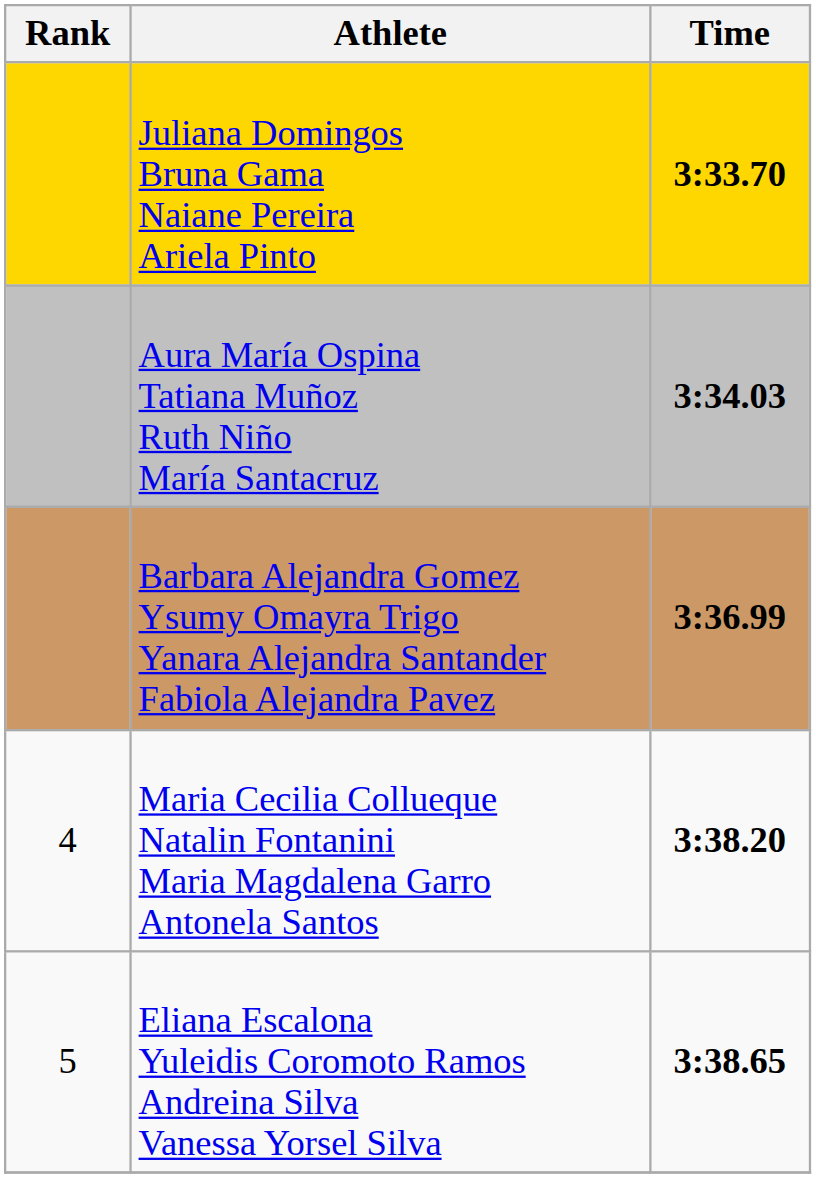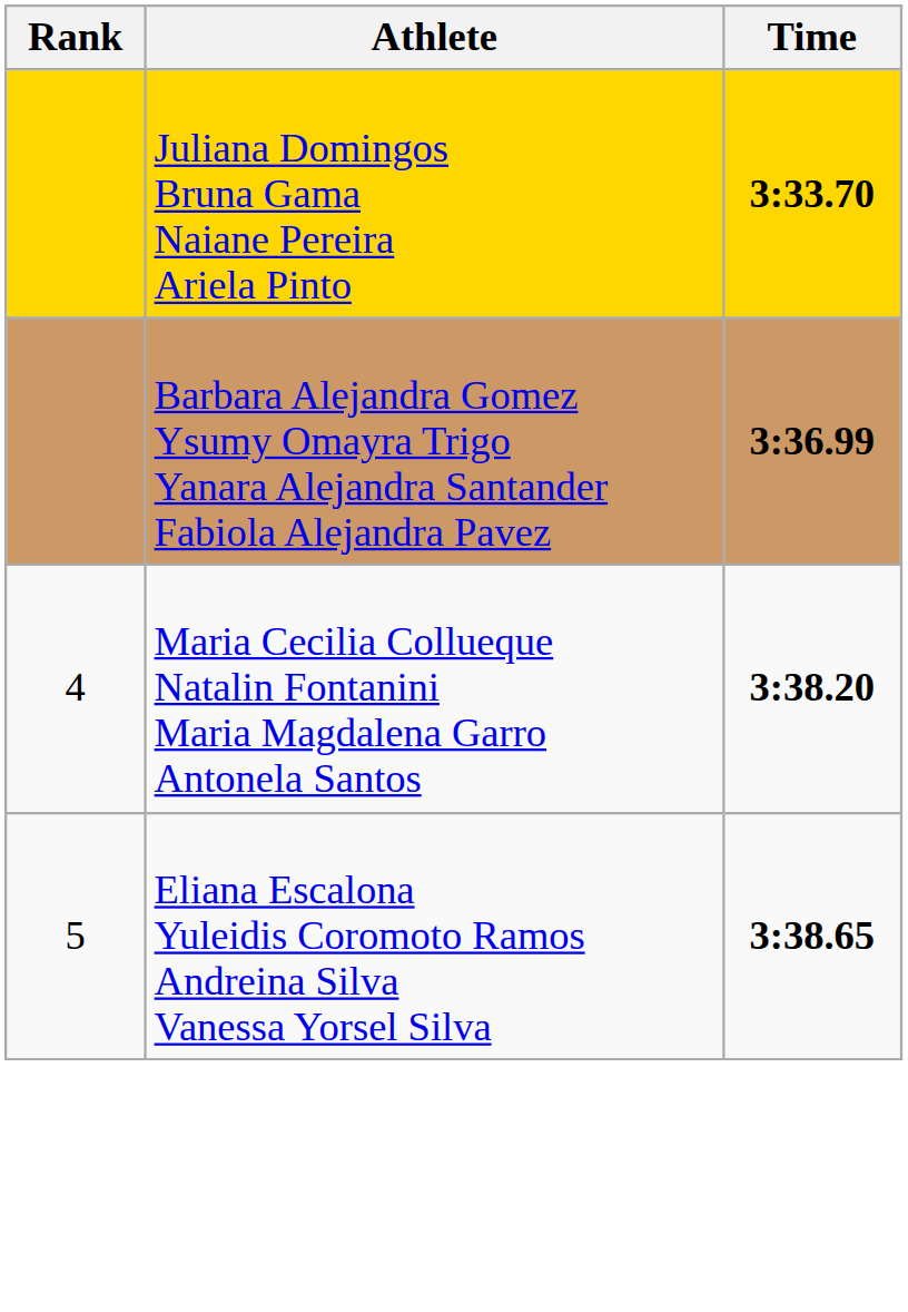 <table class="wikitable" width=40% style="text-align:center">
 <tr>
 <th>Rank</th>
 <th>Athlete</th>
 <th>Time</th>
 </tr>
 <tr bgcolor=gold>
 <td></td>
 <td align=left><br><a href='#'>Juliana Domingos</a><br><a href='#'>Bruna Gama</a><br><a href='#'>Naiane Pereira</a><br><a href='#'>Ariela Pinto</a></td>
 <td><strong>3:33.70</strong></td>
-</tr>
-<tr bgcolor=silver>
-<td></td>
-<td align=left><br><a href='#'>Aura María Ospina</a><br><a href='#'>Tatiana Muñoz</a><br><a href='#'>Ruth Niño</a><br><a href='#'>María Santacruz</a></td>
-<td><strong>3:34.03</strong></td>
 </tr>
 <tr bgcolor=cc9966>
 <td></td>
 <td align=left><br><a href='#'>Barbara Alejandra Gomez</a><br><a href='#'>Ysumy Omayra Trigo</a><br><a href='#'>Yanara Alejandra Santander</a><br><a href='#'>Fabiola Alejandra Pavez</a></td>
 <td><strong>3:36.99</strong></td>
 </tr>
 <tr>
 <td>4</td>
 <td align=left><br><a href='#'>Maria Cecilia Collueque</a><br><a href='#'>Natalin Fontanini</a><br><a href='#'>Maria Magdalena Garro</a><br><a href='#'>Antonela Santos</a></td>
 <td><strong>3:38.20</strong></td>
 </tr>
 <tr>
 <td>5</td>
 <td align=left><br><a href='#'>Eliana Escalona</a><br><a href='#'>Yuleidis Coromoto Ramos</a><br><a href='#'>Andreina Silva</a><br><a href='#'>Vanessa Yorsel Silva</a></td>
 <td><strong>3:38.65</strong></td>
 </tr>
 <tr>
 </tr>
 </table>
